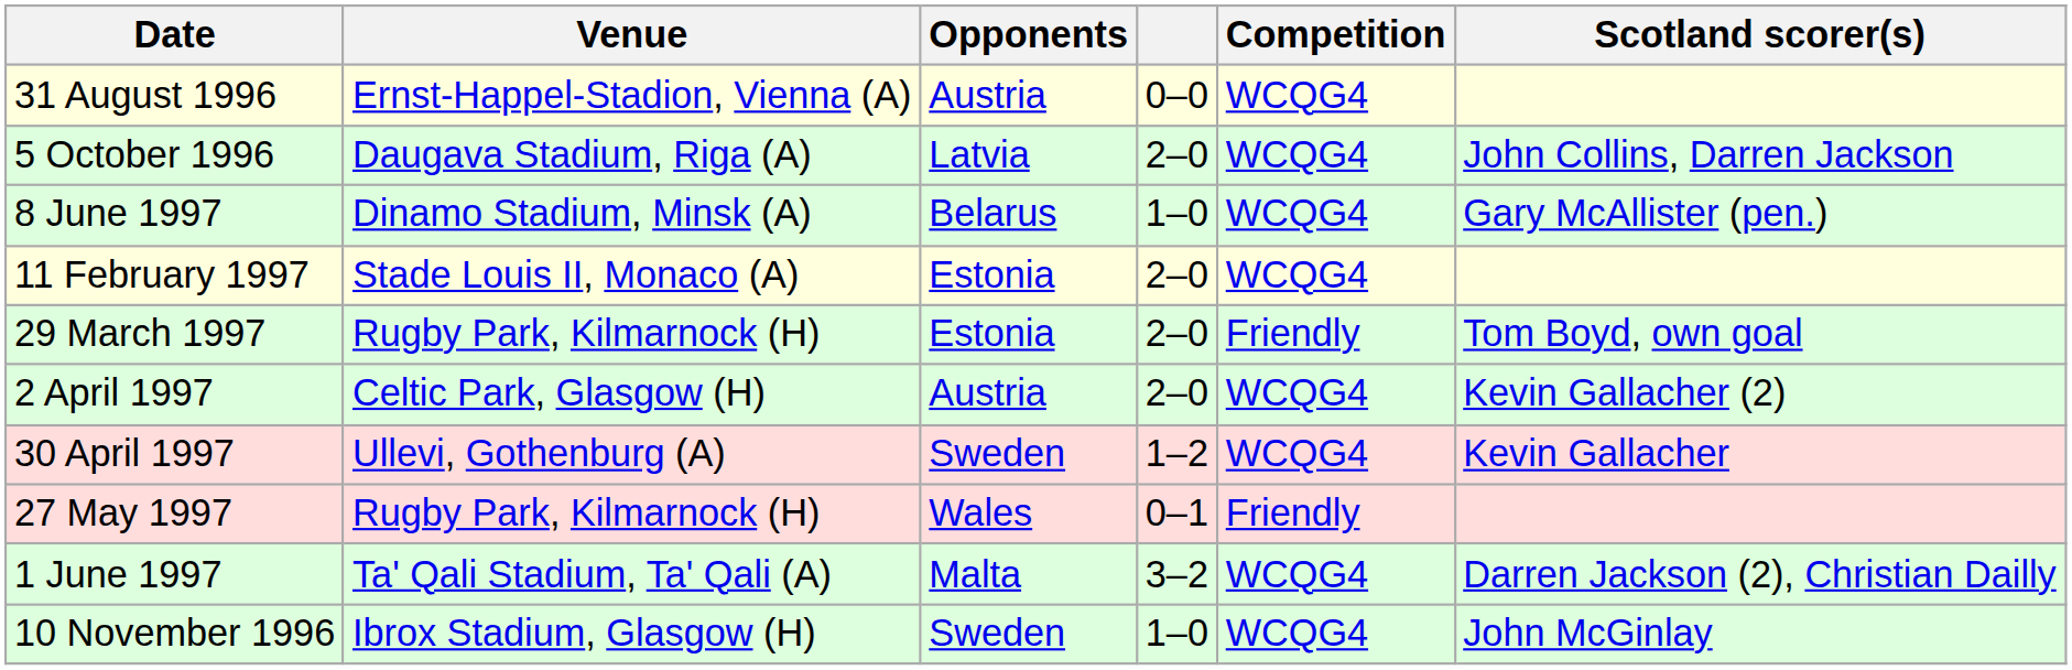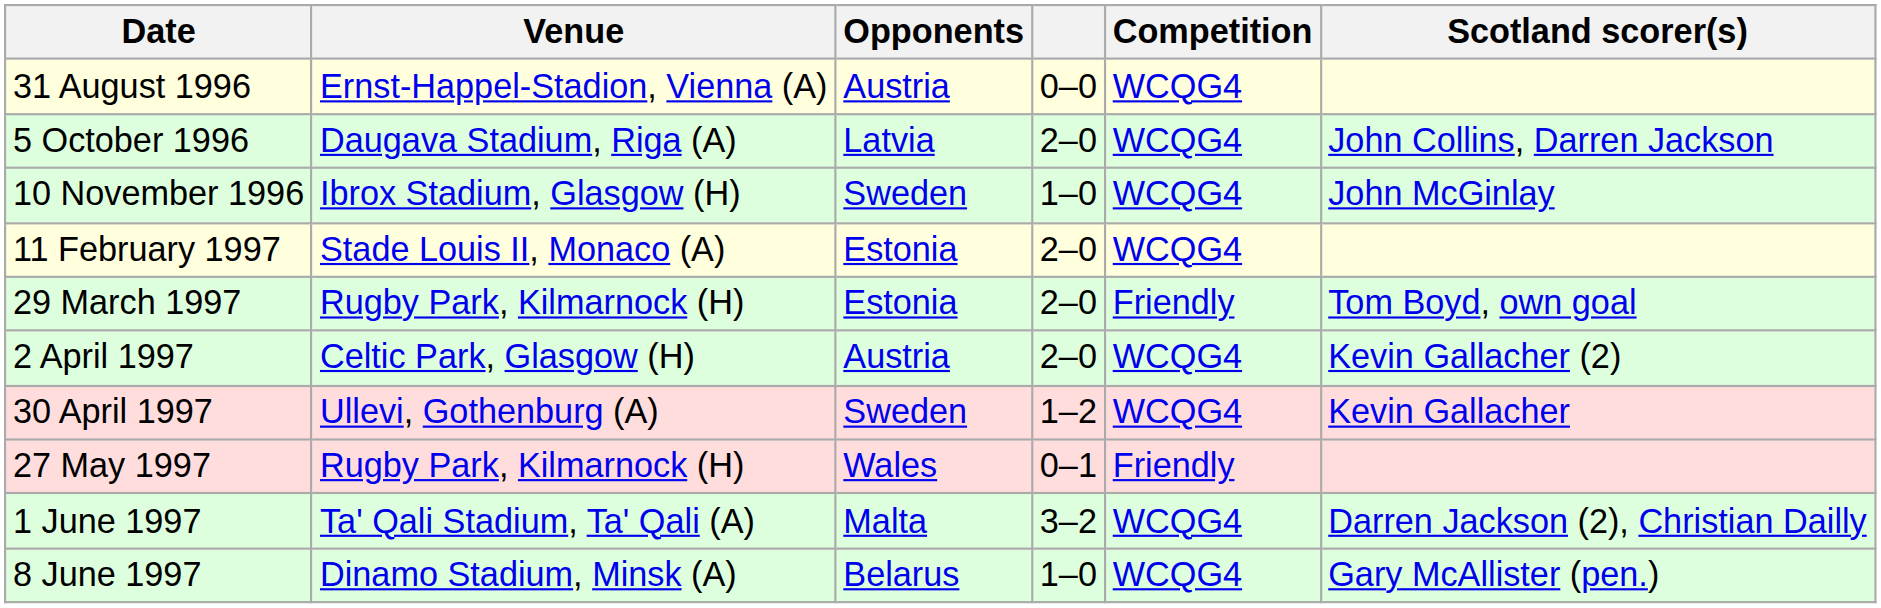 <table class="wikitable">
 <tr>
 <th>Date</th>
 <th>Venue</th>
 <th>Opponents</th>
 <th></th>
 <th>Competition</th>
 <th>Scotland scorer(s)</th>
 </tr>
 <tr bgcolor=#ffffdd>
 <td>31 August 1996</td>
 <td><a href='#'>Ernst-Happel-Stadion</a>, <a href='#'>Vienna</a> (A)</td>
 <td> <a href='#'>Austria</a></td>
 <td align=center>0–0</td>
 <td><a href='#'>WCQG4</a></td>
 <td></td>
 </tr>
 <tr bgcolor=#ddffdd>
 <td>5 October 1996</td>
 <td><a href='#'>Daugava Stadium</a>, <a href='#'>Riga</a> (A)</td>
 <td> <a href='#'>Latvia</a></td>
 <td align=center>2–0</td>
 <td><a href='#'>WCQG4</a></td>
 <td><a href='#'>John Collins</a>, <a href='#'>Darren Jackson</a></td>
 </tr>
 <tr bgcolor=#ddffdd>
-<td>8 June 1997</td>
-<td><a href='#'>Dinamo Stadium</a>, <a href='#'>Minsk</a> (A)</td>
-<td> <a href='#'>Belarus</a></td>
+<td>10 November 1996</td>
+<td><a href='#'>Ibrox Stadium</a>, <a href='#'>Glasgow</a> (H)</td>
+<td> <a href='#'>Sweden</a></td>
 <td align=center>1–0</td>
 <td><a href='#'>WCQG4</a></td>
-<td><a href='#'>Gary McAllister</a> (<a href='#'>pen.</a>)</td>
+<td><a href='#'>John McGinlay</a></td>
 </tr>
 <tr bgcolor=#ffffdd>
 <td>11 February 1997</td>
 <td><a href='#'>Stade Louis II</a>, <a href='#'>Monaco</a> (A)</td>
 <td> <a href='#'>Estonia</a></td>
 <td align=center>2–0</td>
 <td><a href='#'>WCQG4</a></td>
 <td></td>
 </tr>
 <tr bgcolor=#ddffdd>
 <td>29 March 1997</td>
 <td><a href='#'>Rugby Park</a>, <a href='#'>Kilmarnock</a> (H)</td>
 <td> <a href='#'>Estonia</a></td>
 <td align=center>2–0</td>
 <td><a href='#'>Friendly</a></td>
 <td><a href='#'>Tom Boyd</a>, <a href='#'>own goal</a></td>
 </tr>
 <tr bgcolor=#ddffdd>
 <td>2 April 1997</td>
 <td><a href='#'>Celtic Park</a>, <a href='#'>Glasgow</a> (H)</td>
 <td> <a href='#'>Austria</a></td>
 <td align=center>2–0</td>
 <td><a href='#'>WCQG4</a></td>
 <td><a href='#'>Kevin Gallacher</a> (2)</td>
 </tr>
 <tr bgcolor=#ffdddd>
 <td>30 April 1997</td>
 <td><a href='#'>Ullevi</a>, <a href='#'>Gothenburg</a> (A)</td>
 <td> <a href='#'>Sweden</a></td>
 <td align=center>1–2</td>
 <td><a href='#'>WCQG4</a></td>
 <td><a href='#'>Kevin Gallacher</a></td>
 </tr>
 <tr bgcolor=#ffdddd>
 <td>27 May 1997</td>
 <td><a href='#'>Rugby Park</a>, <a href='#'>Kilmarnock</a> (H)</td>
 <td> <a href='#'>Wales</a></td>
 <td align=center>0–1</td>
 <td><a href='#'>Friendly</a></td>
 <td></td>
 </tr>
 <tr bgcolor=#ddffdd>
 <td>1 June 1997</td>
 <td><a href='#'>Ta' Qali Stadium</a>, <a href='#'>Ta' Qali</a> (A)</td>
 <td> <a href='#'>Malta</a></td>
 <td align=center>3–2</td>
 <td><a href='#'>WCQG4</a></td>
 <td><a href='#'>Darren Jackson</a> (2), <a href='#'>Christian Dailly</a></td>
 </tr>
 <tr bgcolor=#ddffdd>
-<td>10 November 1996</td>
-<td><a href='#'>Ibrox Stadium</a>, <a href='#'>Glasgow</a> (H)</td>
-<td> <a href='#'>Sweden</a></td>
+<td>8 June 1997</td>
+<td><a href='#'>Dinamo Stadium</a>, <a href='#'>Minsk</a> (A)</td>
+<td> <a href='#'>Belarus</a></td>
 <td align=center>1–0</td>
 <td><a href='#'>WCQG4</a></td>
-<td><a href='#'>John McGinlay</a></td>
+<td><a href='#'>Gary McAllister</a> (<a href='#'>pen.</a>)</td>
 </tr>
 </table>
